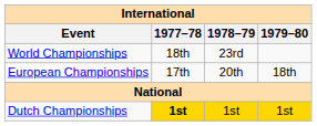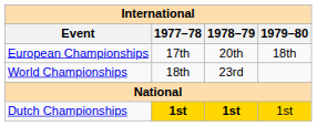 <table class="wikitable" style="text-align:center">
 <tr>
 <th style="background-color: #ffdead; " colspan=4 align=center>International</th>
 </tr>
 <tr>
 <th>Event</th>
 <th>1977–78</th>
 <th>1978–79</th>
 <th>1979–80</th>
 </tr>
 <tr>
+<td align=left><a href='#'>European Championships</a></td>
+<td>17th</td>
+<td>20th</td>
+<td>18th</td>
+</tr>
+<tr>
 <td align=left><a href='#'>World Championships</a></td>
 <td>18th</td>
 <td>23rd</td>
 <td></td>
-</tr>
-<tr>
-<td align=left><a href='#'>European Championships</a></td>
-<td>17th</td>
-<td>20th</td>
-<td>18th</td>
 </tr>
 <tr>
 <th style="background-color: #ffdead; " colspan=4 align=center>National</th>
 </tr>
 <tr>
 <td align=left><a href='#'>Dutch Championships</a></td>
 <td bgcolor=gold><strong>1st</strong></td>
-<td bgcolor=gold>1st</td>
+<td bgcolor=gold><strong>1st</strong></td>
 <td bgcolor=gold>1st</td>
 </tr>
 </table>
